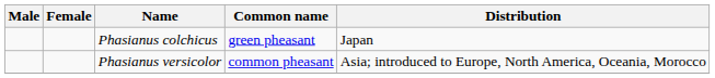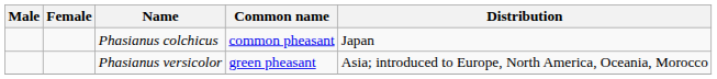 <table class="wikitable sortable">
 <tr>
 <th>Male</th>
 <th>Female</th>
 <th>Name</th>
 <th>Common name</th>
 <th>Distribution</th>
 </tr>
 <tr>
 <td></td>
 <td></td>
 <td><em>Phasianus colchicus</em></td>
-<td><a href='#'>green pheasant</a></td>
+<td><a href='#'>common pheasant</a></td>
 <td>Japan</td>
 </tr>
 <tr>
 <td></td>
 <td></td>
 <td><em>Phasianus versicolor</em></td>
-<td><a href='#'>common pheasant</a></td>
+<td><a href='#'>green pheasant</a></td>
 <td>Asia; introduced to Europe, North America, Oceania, Morocco</td>
 </tr>
 <tr>
 </tr>
 </table>
